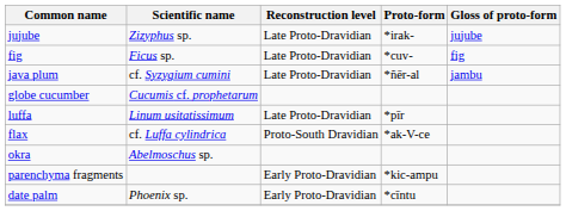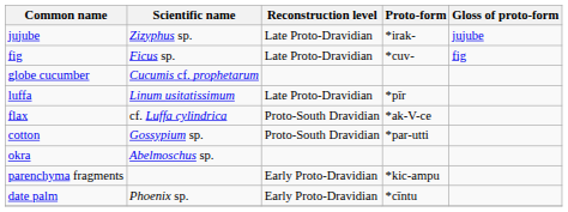 <table class="wikitable">
 <tr>
 <th>Common name</th>
 <th>Scientific name</th>
 <th>Reconstruction level</th>
 <th>Proto-form</th>
 <th>Gloss of proto-form</th>
 </tr>
 <tr>
 <td><a href='#'>jujube</a></td>
 <td><em><a href='#'>Zizyphus</a></em> sp.</td>
 <td>Late Proto-Dravidian</td>
 <td>*irak-</td>
 <td><a href='#'>jujube</a></td>
 </tr>
 <tr>
 <td><a href='#'>fig</a></td>
 <td><em><a href='#'>Ficus</a></em> sp.</td>
 <td>Late Proto-Dravidian</td>
 <td>*cuv-</td>
 <td><a href='#'>fig</a></td>
 </tr>
 <tr>
-<td><a href='#'>java plum</a></td>
-<td>cf. <em><a href='#'>Syzygium cumini</a></em></td>
-<td>Late Proto-Dravidian</td>
-<td>*ñēr-al</td>
-<td><a href='#'>jambu</a></td>
-</tr>
-<tr>
 <td><a href='#'>globe cucumber</a></td>
 <td><a href='#'><em>Cucumis</em> cf. <em>prophetarum</em></a></td>
 <td></td>
 <td></td>
 <td></td>
 </tr>
 <tr>
 <td><a href='#'>luffa</a></td>
 <td><em><a href='#'>Linum usitatissimum</a></em></td>
 <td>Late Proto-Dravidian</td>
 <td>*pīr</td>
 <td></td>
 </tr>
 <tr>
 <td><a href='#'>flax</a></td>
 <td>cf. <em><a href='#'>Luffa cylindrica</a></em></td>
 <td>Proto-South Dravidian</td>
 <td>*ak-V-ce</td>
+<td></td>
+</tr>
+<tr>
+<td><a href='#'>cotton</a></td>
+<td><em><a href='#'>Gossypium</a></em> sp.</td>
+<td>Proto-South Dravidian</td>
+<td>*par-utti</td>
 <td></td>
 </tr>
 <tr>
 <td><a href='#'>okra</a></td>
 <td><em><a href='#'>Abelmoschus</a></em> sp.</td>
 <td></td>
 <td></td>
 <td></td>
 </tr>
 <tr>
 <td><a href='#'>parenchyma</a> fragments</td>
 <td></td>
 <td>Early Proto-Dravidian</td>
 <td>*kic-ampu</td>
 <td></td>
 </tr>
 <tr>
 <td><a href='#'>date palm</a></td>
 <td><em>Phoenix</em> sp.</td>
 <td>Early Proto-Dravidian</td>
 <td>*cīntu</td>
 <td></td>
 </tr>
 <tr>
 </tr>
 </table>
